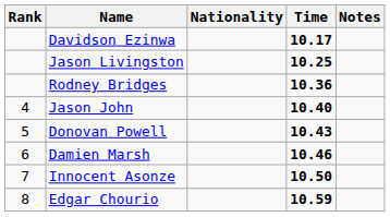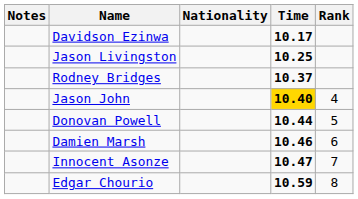 <table class="wikitable sortable" style="text-align:center">
 <tr>
-<th>Rank</th>
+<th>Notes</th>
 <th>Name</th>
 <th>Nationality</th>
 <th>Time</th>
-<th>Notes</th>
+<th>Rank</th>
 </tr>
 <tr>
 <td></td>
 <td align=left><a href='#'>Davidson Ezinwa</a></td>
 <td align=left></td>
 <td><strong>10.17</strong></td>
 <td></td>
 </tr>
 <tr>
 <td></td>
 <td align=left><a href='#'>Jason Livingston</a></td>
 <td align=left></td>
 <td><strong>10.25</strong></td>
 <td></td>
 </tr>
 <tr>
 <td></td>
 <td align=left><a href='#'>Rodney Bridges</a></td>
 <td align=left></td>
-<td><strong>10.36</strong></td>
+<td><strong>10.37</strong></td>
 <td></td>
 </tr>
 <tr>
-<td>4</td>
+<td></td>
 <td align=left><a href='#'>Jason John</a></td>
 <td align=left></td>
-<td><strong>10.40</strong></td>
-<td></td>
+<td style="background: gold;"><strong>10.40</strong></td>
+<td>4</td>
 </tr>
 <tr>
-<td>5</td>
+<td></td>
 <td align=left><a href='#'>Donovan Powell</a></td>
 <td align=left></td>
-<td><strong>10.43</strong></td>
-<td></td>
+<td><strong>10.44</strong></td>
+<td>5</td>
 </tr>
 <tr>
-<td>6</td>
+<td></td>
 <td align=left><a href='#'>Damien Marsh</a></td>
 <td align=left></td>
 <td><strong>10.46</strong></td>
-<td></td>
+<td>6</td>
 </tr>
 <tr>
-<td>7</td>
+<td></td>
 <td align=left><a href='#'>Innocent Asonze</a></td>
 <td align=left></td>
-<td><strong>10.50</strong></td>
-<td></td>
+<td><strong>10.47</strong></td>
+<td>7</td>
 </tr>
 <tr>
-<td>8</td>
+<td></td>
 <td align=left><a href='#'>Edgar Chourio</a></td>
 <td align=left></td>
 <td><strong>10.59</strong></td>
-<td></td>
+<td>8</td>
 </tr>
 </table>
